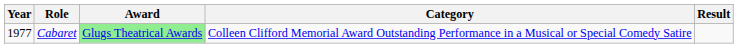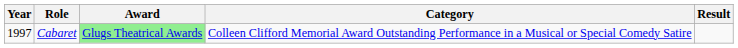 <table class=wikitable>
 <tr>
 <th>Year</th>
 <th>Role</th>
 <th>Award</th>
 <th>Category</th>
 <th>Result</th>
 </tr>
 <tr>
-<td>1977</td>
+<td>1997</td>
 <td><em><a href='#'>Cabaret</a></em></td>
 <td style="background: lightgreen;"><a href='#'>Glugs Theatrical Awards</a></td>
 <td><a href='#'>Colleen Clifford Memorial Award Outstanding Performance in a Musical or Special Comedy Satire</a></td>
 <td></td>
 </tr>
 </table>
